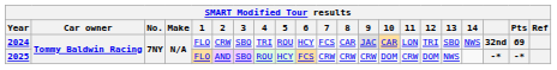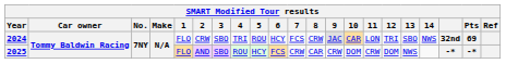 <table class="wikitable" style="text-align:center; font-size:75%">
 <tr>
 <th colspan=38><a href='#'>SMART Modified Tour</a> results</th>
 </tr>
 <tr>
 <th>Year</th>
 <th>Car owner</th>
 <th>No.</th>
 <th>Make</th>
 <th>1</th>
 <th>2</th>
 <th>3</th>
 <th>4</th>
 <th>5</th>
 <th>6</th>
 <th>7</th>
 <th>8</th>
 <th>9</th>
 <th>10</th>
 <th>11</th>
 <th>12</th>
 <th>13</th>
 <th>14</th>
 <th></th>
 <th>Pts</th>
 <th>Ref</th>
 </tr>
 <tr>
 <th><a href='#'>2024</a></th>
 <th rowspan=2><a href='#'>Tommy Baldwin Racing</a></th>
 <th rowspan=2>7NY</th>
 <th rowspan=2>N/A</th>
 <td><a href='#'>FLO</a></td>
 <td><a href='#'>CRW</a></td>
 <td><a href='#'>SBO</a></td>
 <td><a href='#'>TRI</a></td>
 <td><a href='#'>ROU</a></td>
 <td><a href='#'>HCY</a></td>
 <td><a href='#'>FCS</a></td>
-<td><a href='#'>CAR</a></td>
+<td><a href='#'>CRW</a></td>
 <td style="background:#DFDFDF;"><a href='#'>JAC</a><br></td>
 <td style="background:#FFDF9F;"><a href='#'>CAR</a><br></td>
 <td><a href='#'>LON</a></td>
 <td><a href='#'>TRI</a></td>
 <td><a href='#'>SBO</a></td>
 <td><a href='#'>NWS</a></td>
 <th>32nd</th>
 <th>69</th>
 <th></th>
 </tr>
 <tr>
 <th><a href='#'>2025</a></th>
 <td style="background:#FFDF9F;"><a href='#'>FLO</a><br></td>
 <td style="background:#EFCFFF;"><a href='#'>AND</a><br></td>
 <td style="background:#EFCFFF;"><a href='#'>SBO</a><br></td>
 <td style="background:#DFFFDF;"><a href='#'>ROU</a><br></td>
 <td style="background:#DFFFDF;"><a href='#'>HCY</a><br></td>
 <td style="background:#FFDF9F;"><a href='#'>FCS</a><br></td>
 <td><a href='#'>CRW</a></td>
-<td><a href='#'>CRW</a></td>
+<td><a href='#'>CAR</a></td>
 <td><a href='#'>CRW</a></td>
 <td><a href='#'>DOM</a></td>
 <td><a href='#'>CRW</a></td>
 <td><a href='#'>DOM</a></td>
 <td><a href='#'>NWS</a></td>
 <td></td>
 <th>-*</th>
 <th>-*</th>
 <th></th>
 </tr>
 </table>
